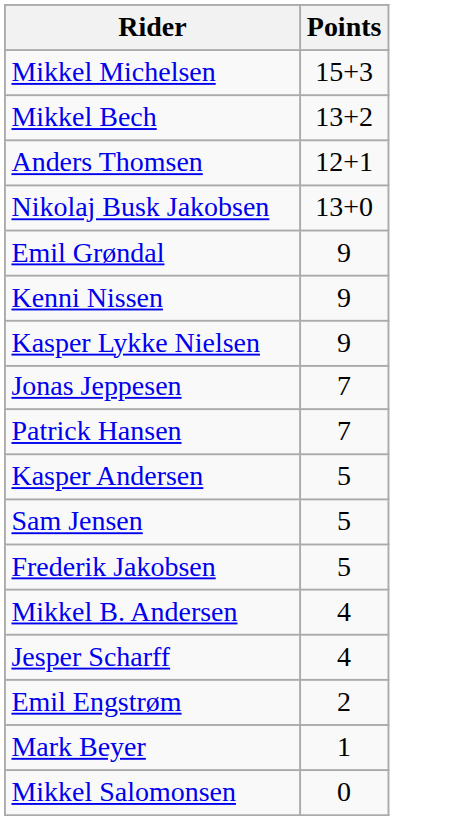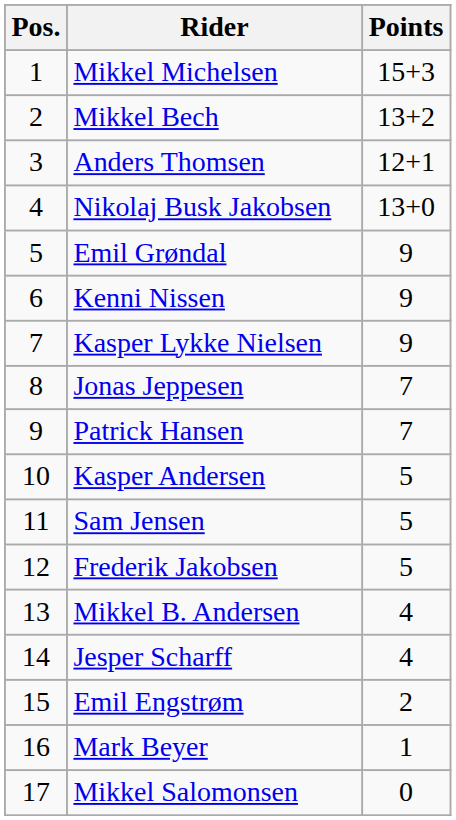 <table class=wikitable style="font-size:93%;">
 <tr>
+<th width=25px>Pos.</th>
 <th width=150px>Rider</th>
 <th width=40px>Points</th>
 </tr>
 <tr align=center>
+<td>1</td>
 <td align=left><a href='#'>Mikkel Michelsen</a></td>
 <td>15+3</td>
 </tr>
 <tr align=center>
+<td>2</td>
 <td align=left><a href='#'>Mikkel Bech</a></td>
 <td>13+2</td>
 </tr>
 <tr align=center>
+<td>3</td>
 <td align=left><a href='#'>Anders Thomsen</a></td>
 <td>12+1</td>
 </tr>
 <tr align=center>
+<td>4</td>
 <td align=left><a href='#'>Nikolaj Busk Jakobsen</a></td>
 <td>13+0</td>
 </tr>
 <tr align=center>
+<td>5</td>
 <td align=left><a href='#'>Emil Grøndal</a></td>
 <td>9</td>
 </tr>
 <tr align=center>
+<td>6</td>
 <td align=left><a href='#'>Kenni Nissen</a></td>
 <td>9</td>
 </tr>
 <tr align=center>
+<td>7</td>
 <td align=left><a href='#'>Kasper Lykke Nielsen</a></td>
 <td>9</td>
 </tr>
 <tr align=center>
+<td>8</td>
 <td align=left><a href='#'>Jonas Jeppesen</a></td>
 <td>7</td>
 </tr>
 <tr align=center>
+<td>9</td>
 <td align=left><a href='#'>Patrick Hansen</a></td>
 <td>7</td>
 </tr>
 <tr align=center>
+<td>10</td>
 <td align=left><a href='#'>Kasper Andersen</a></td>
 <td>5</td>
 </tr>
 <tr align=center>
+<td>11</td>
 <td align=left><a href='#'>Sam Jensen</a></td>
 <td>5</td>
 </tr>
 <tr align=center>
+<td>12</td>
 <td align=left><a href='#'>Frederik Jakobsen</a></td>
 <td>5</td>
 </tr>
 <tr align=center>
+<td>13</td>
 <td align=left><a href='#'>Mikkel B. Andersen</a></td>
 <td>4</td>
 </tr>
 <tr align=center>
+<td>14</td>
 <td align=left><a href='#'>Jesper Scharff</a></td>
 <td>4</td>
 </tr>
 <tr align=center>
+<td>15</td>
 <td align=left><a href='#'>Emil Engstrøm</a></td>
 <td>2</td>
 </tr>
 <tr align=center>
+<td>16</td>
 <td align=left><a href='#'>Mark Beyer</a></td>
 <td>1</td>
 </tr>
 <tr align=center>
+<td>17</td>
 <td align=left><a href='#'>Mikkel Salomonsen</a></td>
 <td>0</td>
 </tr>
 </table>
